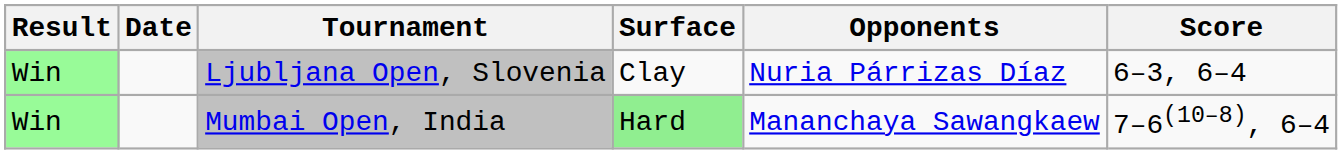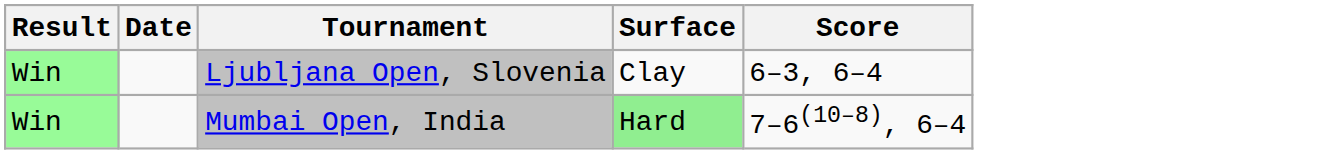 <table class="sortable wikitable">
 <tr>
 <th>Result</th>
 <th>Date</th>
 <th>Tournament</th>
 <th>Surface</th>
-<th>Opponents</th>
 <th>Score</th>
 </tr>
 <tr>
 <td bgcolor=98FB98>Win</td>
 <td><a href='#'></a></td>
 <td bgcolor=silver><a href='#'>Ljubljana Open</a>, Slovenia</td>
 <td>Clay</td>
-<td> <a href='#'>Nuria Párrizas Díaz</a></td>
 <td>6–3, 6–4</td>
 </tr>
 <tr>
 <td bgcolor=98FB98>Win</td>
 <td><a href='#'></a></td>
 <td bgcolor=silver><a href='#'>Mumbai Open</a>, India</td>
 <td style="background: lightgreen;">Hard</td>
-<td> <a href='#'>Mananchaya Sawangkaew</a></td>
 <td>7–6<sup>(10–8)</sup>, 6–4</td>
 </tr>
 </table>
